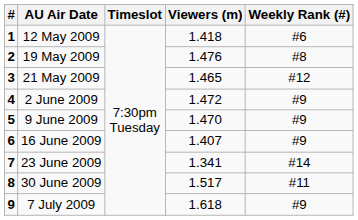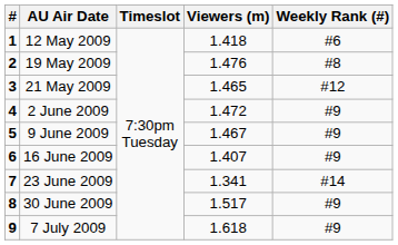 <table class="wikitable sortable">
 <tr>
 <th>#</th>
 <th>AU Air Date</th>
 <th>Timeslot</th>
 <th>Viewers (m)</th>
 <th>Weekly Rank (#)</th>
 </tr>
 <tr>
 <td style="text-align:center"><strong>1</strong></td>
 <td style="text-align:center">12 May 2009</td>
 <td style="text-align:center" rowspan="9">7:30pm<br>Tuesday</td>
 <td style="text-align:center">1.418</td>
 <td style="text-align:center">#6</td>
 </tr>
 <tr>
 <td style="text-align:center"><strong>2</strong></td>
 <td style="text-align:center">19 May 2009</td>
 <td style="text-align:center">1.476</td>
 <td style="text-align:center">#8</td>
 </tr>
 <tr>
 <td style="text-align:center"><strong>3</strong></td>
 <td style="text-align:center">21 May 2009</td>
 <td style="text-align:center">1.465</td>
 <td style="text-align:center">#12</td>
 </tr>
 <tr>
 <td style="text-align:center"><strong>4</strong></td>
 <td style="text-align:center">2 June 2009</td>
 <td style="text-align:center">1.472</td>
 <td style="text-align:center">#9</td>
 </tr>
 <tr>
 <td style="text-align:center"><strong>5</strong></td>
 <td style="text-align:center">9 June 2009</td>
-<td style="text-align:center">1.470</td>
+<td style="text-align:center">1.467</td>
 <td style="text-align:center">#9</td>
 </tr>
 <tr>
 <td style="text-align:center"><strong>6</strong></td>
 <td style="text-align:center">16 June 2009</td>
 <td style="text-align:center">1.407</td>
 <td style="text-align:center">#9</td>
 </tr>
 <tr>
 <td style="text-align:center"><strong>7</strong></td>
 <td style="text-align:center">23 June 2009</td>
 <td style="text-align:center">1.341</td>
 <td style="text-align:center">#14</td>
 </tr>
 <tr>
 <td style="text-align:center"><strong>8</strong></td>
 <td style="text-align:center">30 June 2009</td>
 <td style="text-align:center">1.517</td>
-<td style="text-align:center">#11</td>
+<td style="text-align:center">#9</td>
 </tr>
 <tr>
 <td style="text-align:center"><strong>9</strong></td>
 <td style="text-align:center">7 July 2009</td>
 <td style="text-align:center">1.618</td>
 <td style="text-align:center">#9</td>
 </tr>
 </table>
